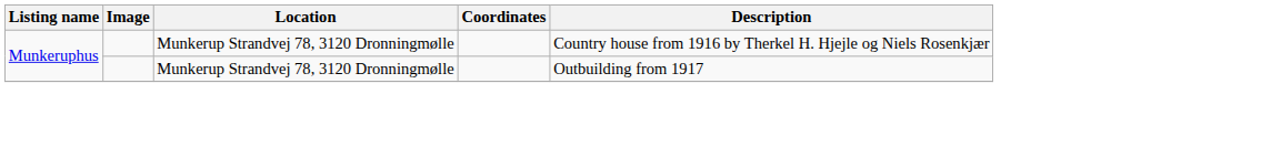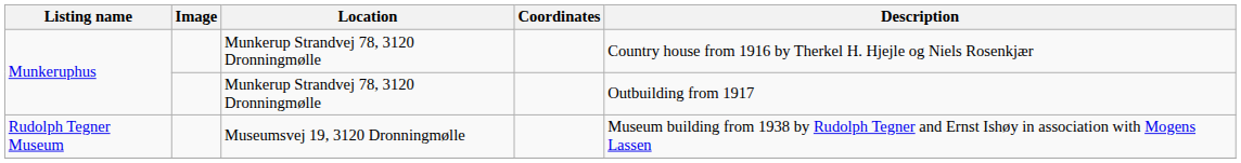 <table class="wikitable sortable">
 <tr>
 <th>Listing name</th>
 <th>Image</th>
 <th>Location</th>
 <th>Coordinates</th>
 <th>Description</th>
 </tr>
 <tr>
 <td rowspan="2"><a href='#'>Munkeruphus</a></td>
 <td></td>
 <td>Munkerup Strandvej 78, 3120 Dronningmølle</td>
 <td></td>
 <td>Country house from 1916 by Therkel H. Hjejle og Niels Rosenkjær</td>
 </tr>
 <tr>
 <td></td>
 <td>Munkerup Strandvej 78, 3120 Dronningmølle</td>
 <td></td>
 <td>Outbuilding from 1917</td>
 </tr>
 <tr>
+<td><a href='#'>Rudolph Tegner Museum</a></td>
+<td></td>
+<td>Museumsvej 19, 3120 Dronningmølle</td>
+<td></td>
+<td>Museum building from 1938 by <a href='#'>Rudolph Tegner</a> and Ernst Ishøy in association with <a href='#'>Mogens Lassen</a></td>
+</tr>
+<tr>
 </tr>
 </table>
